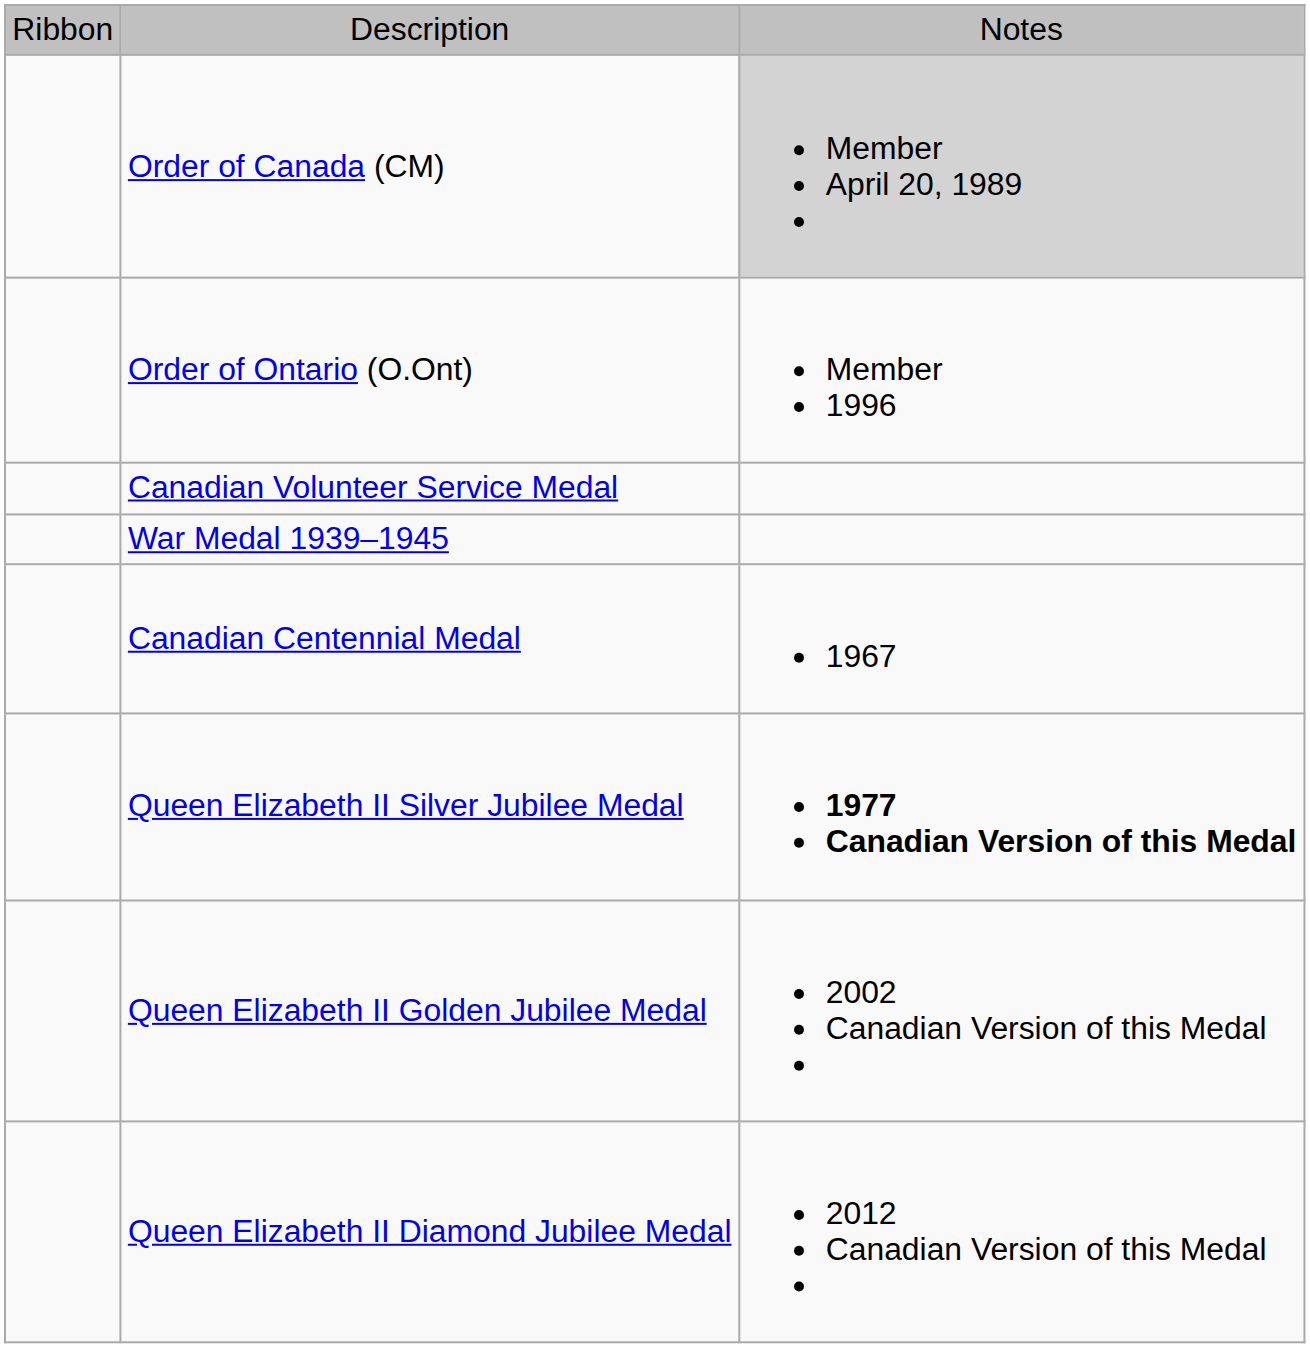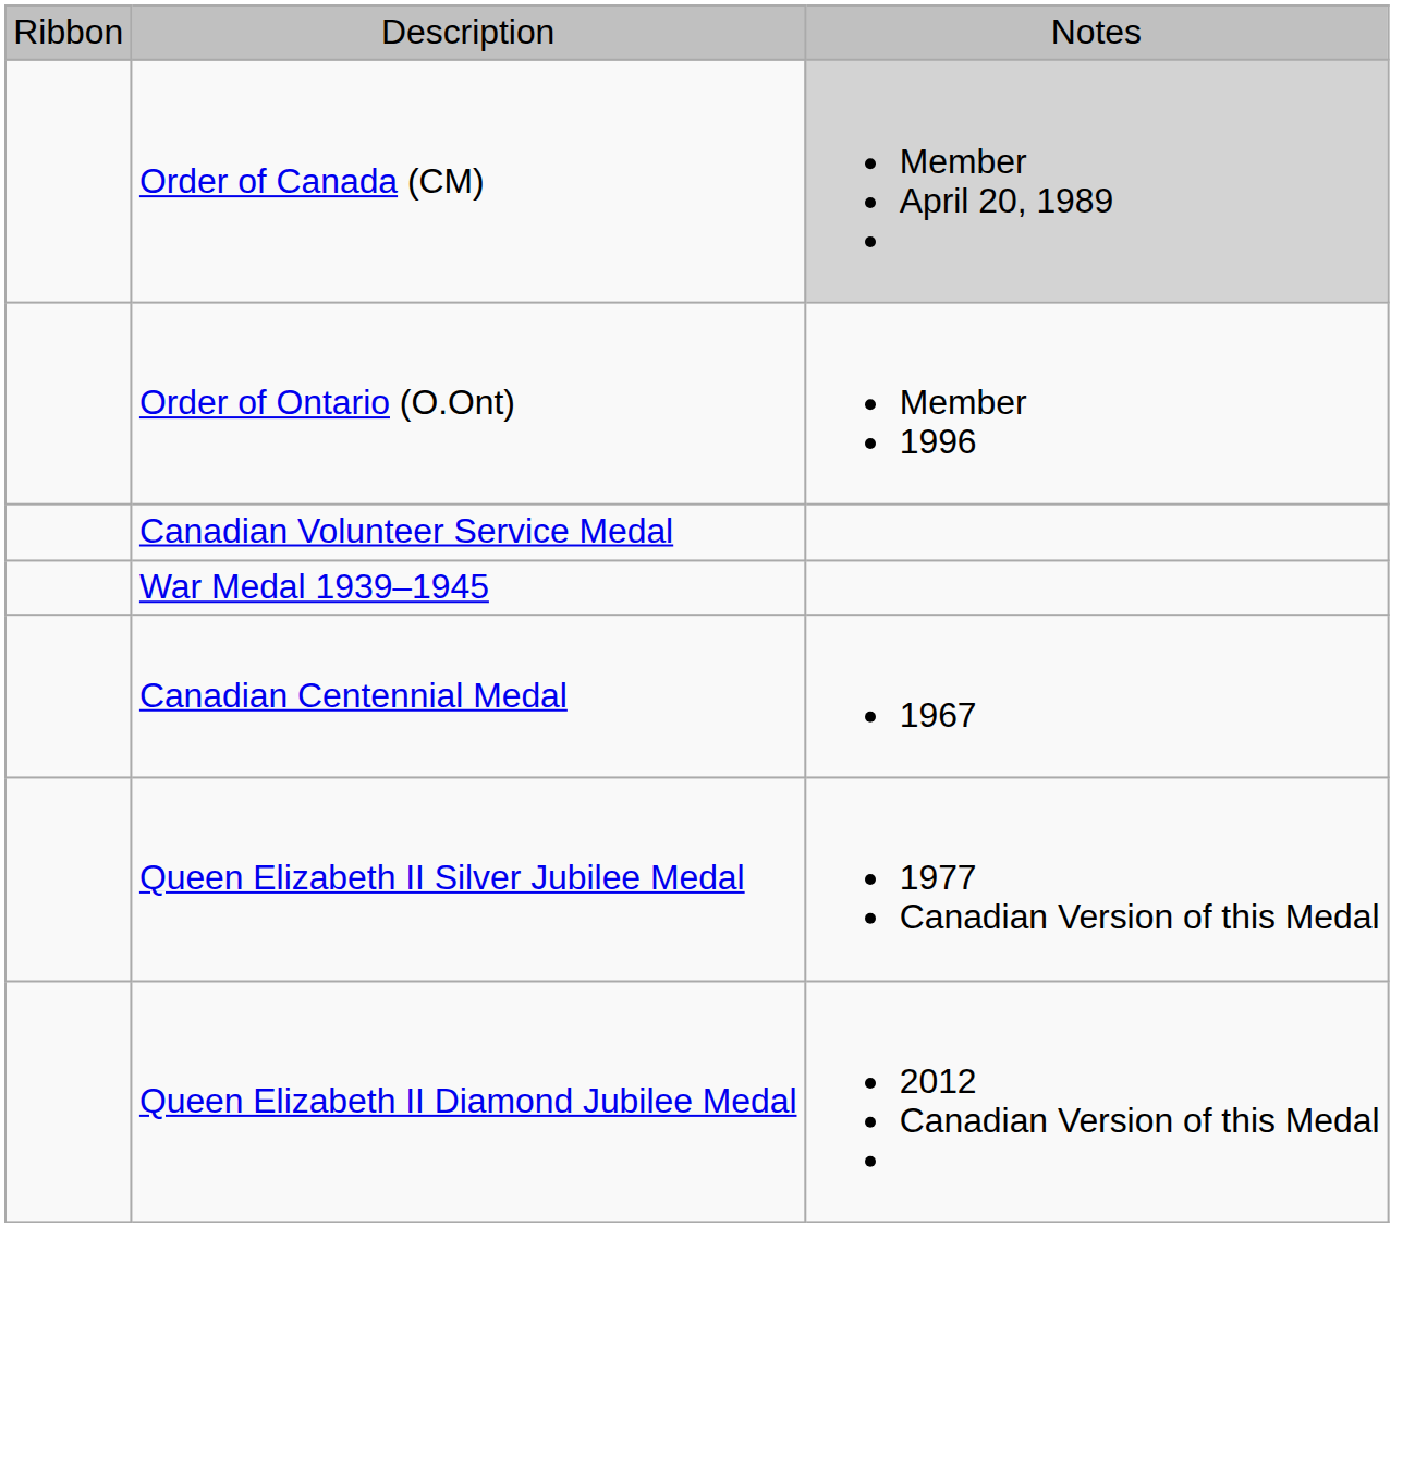 <table class="wikitable">
 <tr style="background:silver;" align="center">
 <td>Ribbon</td>
 <td>Description</td>
 <td>Notes</td>
 </tr>
 <tr>
 <td></td>
 <td><a href='#'>Order of Canada</a> (CM)</td>
 <td style="background: lightgrey;"><br><ul><li>Member</li><li>April 20, 1989</li><li></li></ul></td>
 </tr>
 <tr>
 <td></td>
 <td><a href='#'>Order of Ontario</a> (O.Ont)</td>
 <td><br><ul><li>Member</li><li>1996</li></ul></td>
 </tr>
 <tr>
 <td></td>
 <td><a href='#'>Canadian Volunteer Service Medal</a></td>
 <td></td>
 </tr>
 <tr>
 <td></td>
 <td><a href='#'>War Medal 1939–1945</a></td>
 <td></td>
 </tr>
 <tr>
 <td></td>
 <td><a href='#'>Canadian Centennial Medal</a></td>
 <td><br><ul><li>1967</li></ul></td>
 </tr>
 <tr>
 <td></td>
 <td><a href='#'>Queen Elizabeth II Silver Jubilee Medal</a></td>
-<td><strong><br><ul><li>1977</li><li>Canadian Version of this Medal</li></ul></strong></td>
-</tr>
-<tr>
-<td></td>
-<td><a href='#'>Queen Elizabeth II Golden Jubilee Medal</a></td>
-<td><br><ul><li>2002</li><li>Canadian Version of this Medal</li><li></li></ul></td>
+<td><br><ul><li>1977</li><li>Canadian Version of this Medal</li></ul></td>
 </tr>
 <tr>
 <td></td>
 <td><a href='#'>Queen Elizabeth II Diamond Jubilee Medal</a></td>
 <td><br><ul><li>2012</li><li>Canadian Version of this Medal</li><li></li></ul></td>
 </tr>
 </table>
